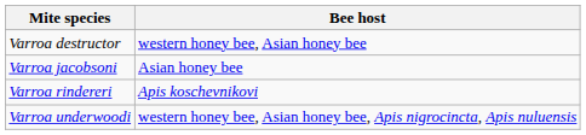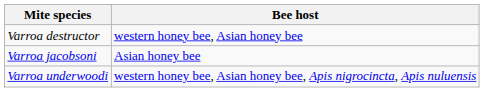 <table class="wikitable">
 <tr>
 <th>Mite species</th>
 <th>Bee host</th>
 </tr>
 <tr>
 <td><em>Varroa destructor</em></td>
 <td><a href='#'>western honey bee</a>, <a href='#'>Asian honey bee</a></td>
 </tr>
 <tr>
 <td><em><a href='#'>Varroa jacobsoni</a></em></td>
 <td><a href='#'>Asian honey bee</a></td>
 </tr>
 <tr>
-<td><em><a href='#'>Varroa rindereri</a></em></td>
-<td><em><a href='#'>Apis koschevnikovi</a></em></td>
-</tr>
-<tr>
 <td><em><a href='#'>Varroa underwoodi</a></em></td>
 <td><a href='#'>western honey bee</a>, <a href='#'>Asian honey bee</a>, <em><a href='#'>Apis nigrocincta</a></em>, <em><a href='#'>Apis nuluensis</a></em></td>
 </tr>
 </table>
